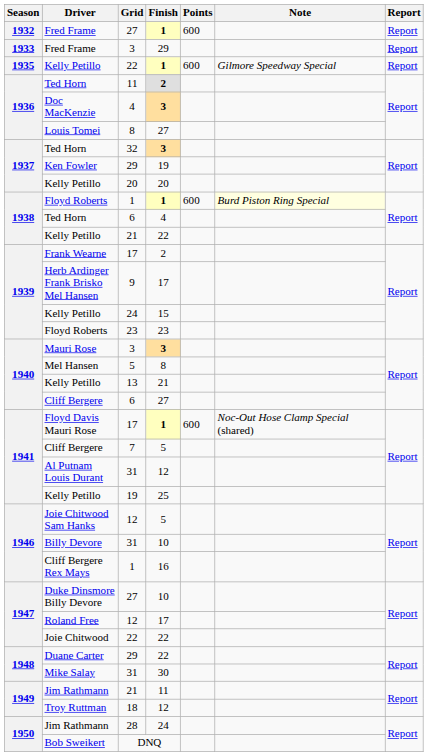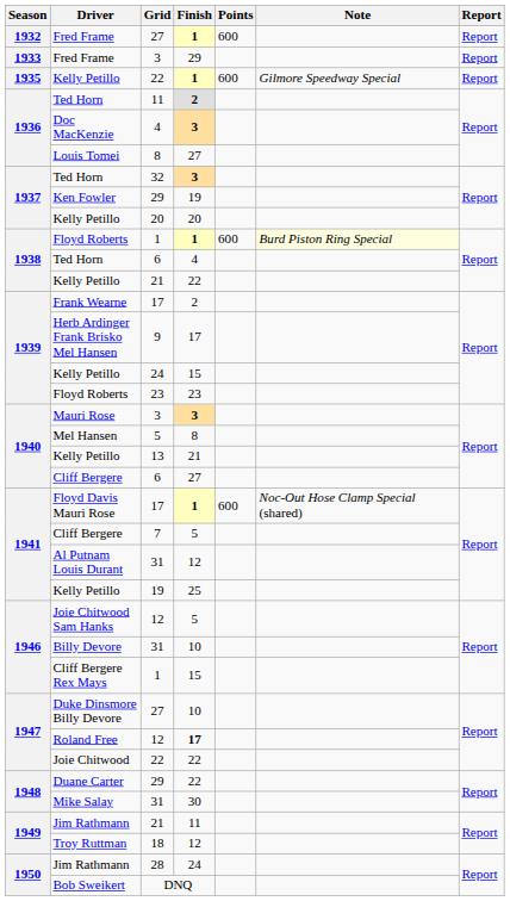 <table class="wikitable">
 <tr>
 <th>Season</th>
 <th>Driver</th>
 <th>Grid</th>
 <th>Finish</th>
 <th>Points</th>
 <th>Note</th>
 <th>Report</th>
 </tr>
 <tr>
 <th><a href='#'>1932</a></th>
 <td><a href='#'>Fred Frame</a></td>
 <td align=center>27</td>
 <td style="background:#FFFFBF;" align=center><strong>1</strong></td>
 <td>600</td>
 <td> </td>
 <td><a href='#'>Report</a></td>
 </tr>
 <tr>
 <th><a href='#'>1933</a></th>
 <td>Fred Frame</td>
 <td align=center>3</td>
 <td align=center>29</td>
 <td></td>
 <td></td>
 <td><a href='#'>Report</a></td>
 </tr>
 <tr>
 <th><a href='#'>1935</a></th>
 <td><a href='#'>Kelly Petillo</a></td>
 <td align=center>22</td>
 <td style="background:#FFFFBF;" align=center><strong>1</strong></td>
 <td>600</td>
 <td><em>Gilmore Speedway Special</em></td>
 <td><a href='#'>Report</a></td>
 </tr>
 <tr>
 <th rowspan=3><a href='#'>1936</a></th>
 <td><a href='#'>Ted Horn</a></td>
 <td align=center>11</td>
 <td style="background:#DFDFDF;" align=center><strong>2</strong></td>
 <td></td>
 <td></td>
 <td rowspan=3><a href='#'>Report</a></td>
 </tr>
 <tr>
 <td><a href='#'>Doc MacKenzie</a></td>
 <td align=center>4</td>
 <td style="background:#FFDF9F;" align=center><strong>3</strong></td>
 <td></td>
 <td></td>
 </tr>
 <tr>
 <td><a href='#'>Louis Tomei</a></td>
 <td align=center>8</td>
 <td align=center>27</td>
 <td></td>
 <td></td>
 </tr>
 <tr>
 <th rowspan=3><a href='#'>1937</a></th>
 <td>Ted Horn</td>
 <td align=center>32</td>
 <td style="background:#FFDF9F;" align=center><strong>3</strong></td>
 <td></td>
 <td></td>
 <td rowspan=3><a href='#'>Report</a></td>
 </tr>
 <tr>
 <td><a href='#'>Ken Fowler</a></td>
 <td align=center>29</td>
 <td align=center>19</td>
 <td></td>
 <td></td>
 </tr>
 <tr>
 <td>Kelly Petillo</td>
 <td align=center>20</td>
 <td align=center>20</td>
 <td></td>
 <td></td>
 </tr>
 <tr>
 <th rowspan=3><a href='#'>1938</a></th>
 <td><a href='#'>Floyd Roberts</a></td>
 <td align=center>1</td>
 <td style="background:#FFFFBF;" align=center><strong>1</strong></td>
 <td>600</td>
 <td style="background: lightyellow;"><em>Burd Piston Ring Special</em></td>
 <td rowspan=3><a href='#'>Report</a></td>
 </tr>
 <tr>
 <td>Ted Horn</td>
 <td align=center>6</td>
 <td align=center>4</td>
 <td></td>
 <td></td>
 </tr>
 <tr>
 <td>Kelly Petillo</td>
 <td align=center>21</td>
 <td align=center>22</td>
 <td></td>
 <td></td>
 </tr>
 <tr>
 <th rowspan=4><a href='#'>1939</a></th>
 <td><a href='#'>Frank Wearne</a></td>
 <td align=center>17</td>
 <td align=center>2</td>
 <td></td>
 <td></td>
 <td rowspan=4><a href='#'>Report</a></td>
 </tr>
 <tr>
 <td><a href='#'>Herb Ardinger</a><br><a href='#'>Frank Brisko</a><br><a href='#'>Mel Hansen</a></td>
 <td align=center>9</td>
 <td align=center>17</td>
 <td></td>
 <td></td>
 </tr>
 <tr>
 <td>Kelly Petillo</td>
 <td align=center>24</td>
 <td align=center>15</td>
 <td></td>
 <td></td>
 </tr>
 <tr>
 <td>Floyd Roberts</td>
 <td align=center>23</td>
 <td align=center>23</td>
 <td></td>
 <td></td>
 </tr>
 <tr>
 <th rowspan=4><a href='#'>1940</a></th>
 <td><a href='#'>Mauri Rose</a></td>
 <td align=center>3</td>
 <td style="background:#FFDF9F;" align=center><strong>3</strong></td>
 <td></td>
 <td></td>
 <td rowspan=4><a href='#'>Report</a></td>
 </tr>
 <tr>
 <td>Mel Hansen</td>
 <td align=center>5</td>
 <td align=center>8</td>
 <td></td>
 <td></td>
 </tr>
 <tr>
 <td>Kelly Petillo</td>
 <td align=center>13</td>
 <td align=center>21</td>
 <td></td>
 <td></td>
 </tr>
 <tr>
 <td><a href='#'>Cliff Bergere</a></td>
 <td align=center>6</td>
 <td align=center>27</td>
 <td></td>
 <td></td>
 </tr>
 <tr>
 <th rowspan=4><a href='#'>1941</a></th>
 <td><a href='#'>Floyd Davis</a><br>Mauri Rose</td>
 <td align=center>17</td>
 <td style="background:#FFFFBF;" align=center><strong>1</strong></td>
 <td>600</td>
 <td><em>Noc-Out Hose Clamp Special</em> (shared)</td>
 <td rowspan=4><a href='#'>Report</a></td>
 </tr>
 <tr>
 <td>Cliff Bergere</td>
 <td align=center>7</td>
 <td align=center>5</td>
 <td></td>
 <td></td>
 </tr>
 <tr>
 <td><a href='#'>Al Putnam</a><br><a href='#'>Louis Durant</a></td>
 <td align=center>31</td>
 <td align=center>12</td>
 <td></td>
 <td></td>
 </tr>
 <tr>
 <td>Kelly Petillo</td>
 <td align=center>19</td>
 <td align=center>25</td>
 <td></td>
 <td></td>
 </tr>
 <tr>
 <th rowspan=3><a href='#'>1946</a></th>
 <td><a href='#'>Joie Chitwood</a><br><a href='#'>Sam Hanks</a></td>
 <td align=center>12</td>
 <td align=center>5</td>
 <td></td>
 <td></td>
 <td rowspan=3><a href='#'>Report</a></td>
 </tr>
 <tr>
 <td><a href='#'>Billy Devore</a></td>
 <td align=center>31</td>
 <td align=center>10</td>
 <td></td>
 <td></td>
 </tr>
 <tr>
 <td>Cliff Bergere<br><a href='#'>Rex Mays</a></td>
 <td align=center>1</td>
-<td align=center>16</td>
+<td align=center>15</td>
 <td></td>
 <td></td>
 </tr>
 <tr>
 <th rowspan=3><a href='#'>1947</a></th>
 <td><a href='#'>Duke Dinsmore</a><br>Billy Devore</td>
 <td align=center>27</td>
 <td align=center>10</td>
 <td></td>
 <td></td>
 <td rowspan=3><a href='#'>Report</a></td>
 </tr>
 <tr>
 <td><a href='#'>Roland Free</a></td>
 <td align=center>12</td>
-<td align=center>17</td>
+<td align=center><strong>17</strong></td>
 <td></td>
 <td></td>
 </tr>
 <tr>
 <td>Joie Chitwood</td>
 <td align=center>22</td>
 <td align=center>22</td>
 <td></td>
 <td></td>
 </tr>
 <tr>
 <th rowspan=2><a href='#'>1948</a></th>
 <td><a href='#'>Duane Carter</a></td>
 <td align=center>29</td>
 <td align=center>22</td>
 <td></td>
 <td></td>
 <td rowspan=2><a href='#'>Report</a></td>
 </tr>
 <tr>
 <td><a href='#'>Mike Salay</a></td>
 <td align=center>31</td>
 <td align=center>30</td>
 <td></td>
 <td></td>
 </tr>
 <tr>
 <th rowspan=2><a href='#'>1949</a></th>
 <td><a href='#'>Jim Rathmann</a></td>
 <td align=center>21</td>
 <td align=center>11</td>
 <td></td>
 <td></td>
 <td rowspan=2><a href='#'>Report</a></td>
 </tr>
 <tr>
 <td><a href='#'>Troy Ruttman</a></td>
 <td align=center>18</td>
 <td align=center>12</td>
 <td></td>
 <td></td>
 </tr>
 <tr>
 <th rowspan=2><a href='#'>1950</a></th>
 <td>Jim Rathmann</td>
 <td align=center>28</td>
 <td align=center>24</td>
 <td> </td>
 <td> </td>
 <td rowspan=2><a href='#'>Report</a></td>
 </tr>
 <tr>
 <td><a href='#'>Bob Sweikert</a></td>
 <td align=center colspan=2>DNQ</td>
 <td> </td>
 <td> </td>
 </tr>
 </table>
